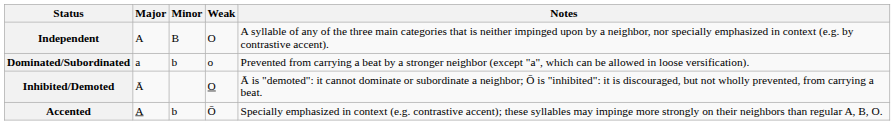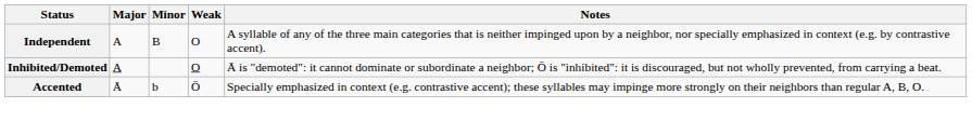 <table class="wikitable">
 <tr>
 <th>Status</th>
 <th>Major</th>
 <th>Minor</th>
 <th>Weak</th>
 <th>Notes</th>
 </tr>
 <tr>
 <th>Independent</th>
 <td>A</td>
 <td>B</td>
 <td>O</td>
 <td>A syllable of any of the three main categories that is neither impinged upon by a neighbor, nor specially emphasized in context (e.g. by contrastive accent).</td>
 </tr>
 <tr>
-<th>Dominated/Subordinated</th>
-<td>a</td>
-<td>b</td>
-<td>o</td>
-<td>Prevented from carrying a beat by a stronger neighbor (except "a", which can be allowed in loose versification).</td>
-</tr>
-<tr>
 <th>Inhibited/Demoted</th>
-<td>Ā</td>
+<td><u>A</u></td>
 <td></td>
 <td><u>O</u></td>
 <td>Ā is "demoted": it cannot dominate or subordinate a neighbor; Ō is "inhibited": it is discouraged, but not wholly prevented, from carrying a beat.</td>
 </tr>
 <tr>
 <th>Accented</th>
-<td><u>A</u></td>
+<td>Ā</td>
 <td>b</td>
 <td>Ō</td>
 <td>Specially emphasized in context (e.g. contrastive accent); these syllables may impinge more strongly on their neighbors than regular A, B, O.</td>
 </tr>
 </table>
